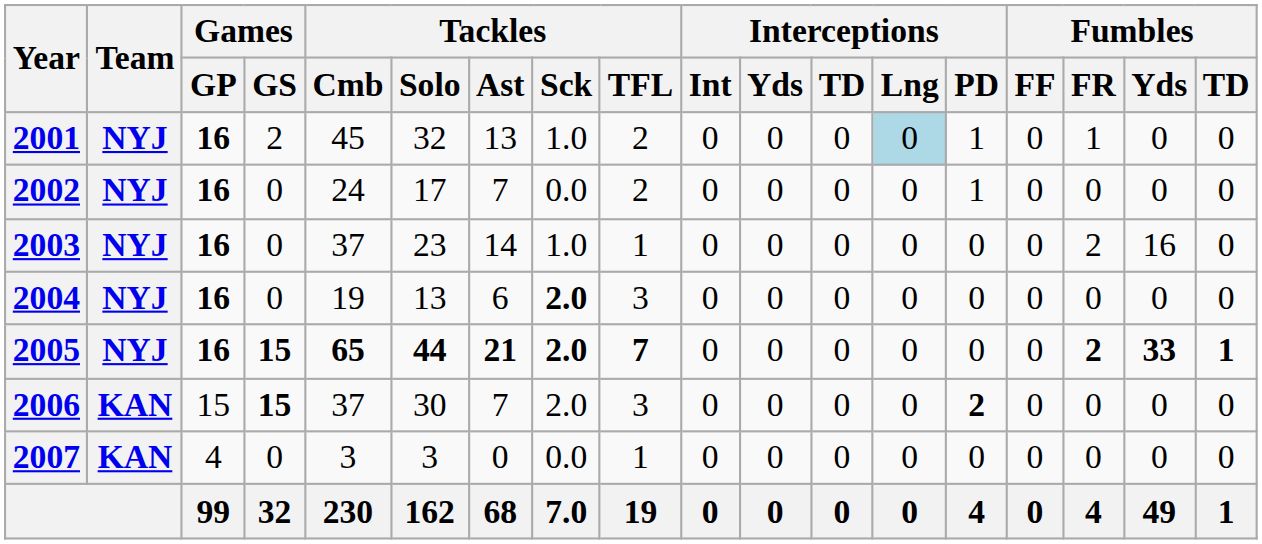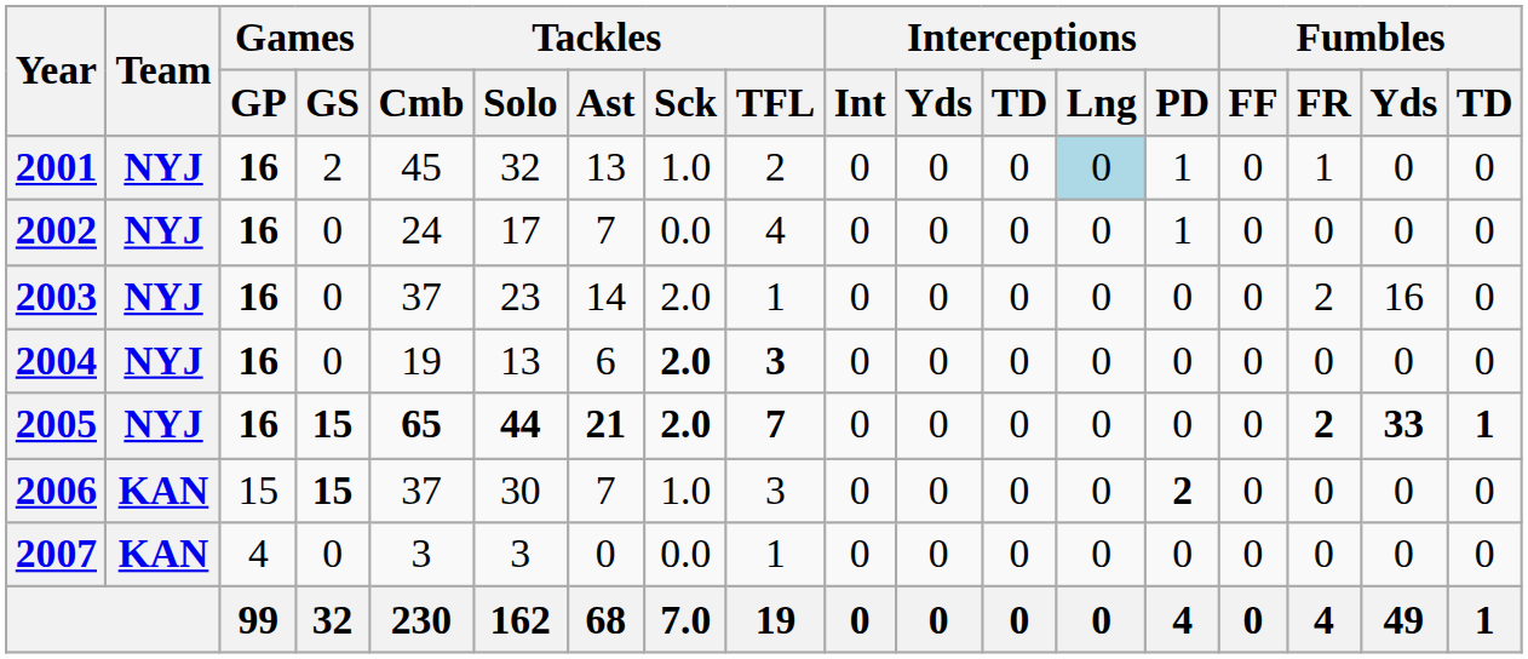 <table class="wikitable" style="text-align:center">
 <tr>
 <th rowspan="2">Year</th>
 <th rowspan="2">Team</th>
 <th colspan="2">Games</th>
 <th colspan="5">Tackles</th>
 <th colspan="5">Interceptions</th>
 <th colspan="4">Fumbles</th>
 </tr>
 <tr>
 <th>GP</th>
 <th>GS</th>
 <th>Cmb</th>
 <th>Solo</th>
 <th>Ast</th>
 <th>Sck</th>
 <th>TFL</th>
 <th>Int</th>
 <th>Yds</th>
 <th>TD</th>
 <th>Lng</th>
 <th>PD</th>
 <th>FF</th>
 <th>FR</th>
 <th>Yds</th>
 <th>TD</th>
 </tr>
 <tr>
 <th><a href='#'>2001</a></th>
 <th><a href='#'>NYJ</a></th>
 <td><strong>16</strong></td>
 <td>2</td>
 <td>45</td>
 <td>32</td>
 <td>13</td>
 <td>1.0</td>
 <td>2</td>
 <td>0</td>
 <td>0</td>
 <td>0</td>
 <td style="background: lightblue;">0</td>
 <td>1</td>
 <td>0</td>
 <td>1</td>
 <td>0</td>
 <td>0</td>
 </tr>
 <tr>
 <th><a href='#'>2002</a></th>
 <th><a href='#'>NYJ</a></th>
 <td><strong>16</strong></td>
 <td>0</td>
 <td>24</td>
 <td>17</td>
 <td>7</td>
 <td>0.0</td>
-<td>2</td>
+<td>4</td>
 <td>0</td>
 <td>0</td>
 <td>0</td>
 <td>0</td>
 <td>1</td>
 <td>0</td>
 <td>0</td>
 <td>0</td>
 <td>0</td>
 </tr>
 <tr>
 <th><a href='#'>2003</a></th>
 <th><a href='#'>NYJ</a></th>
 <td><strong>16</strong></td>
 <td>0</td>
 <td>37</td>
 <td>23</td>
 <td>14</td>
-<td>1.0</td>
+<td>2.0</td>
 <td>1</td>
 <td>0</td>
 <td>0</td>
 <td>0</td>
 <td>0</td>
 <td>0</td>
 <td>0</td>
 <td>2</td>
 <td>16</td>
 <td>0</td>
 </tr>
 <tr>
 <th><a href='#'>2004</a></th>
 <th><a href='#'>NYJ</a></th>
 <td><strong>16</strong></td>
 <td>0</td>
 <td>19</td>
 <td>13</td>
 <td>6</td>
 <td><strong>2.0</strong></td>
-<td>3</td>
+<td><strong>3</strong></td>
 <td>0</td>
 <td>0</td>
 <td>0</td>
 <td>0</td>
 <td>0</td>
 <td>0</td>
 <td>0</td>
 <td>0</td>
 <td>0</td>
 </tr>
 <tr>
 <th><a href='#'>2005</a></th>
 <th><a href='#'>NYJ</a></th>
 <td><strong>16</strong></td>
 <td><strong>15</strong></td>
 <td><strong>65</strong></td>
 <td><strong>44</strong></td>
 <td><strong>21</strong></td>
 <td><strong>2.0</strong></td>
 <td><strong>7</strong></td>
 <td>0</td>
 <td>0</td>
 <td>0</td>
 <td>0</td>
 <td>0</td>
 <td>0</td>
 <td><strong>2</strong></td>
 <td><strong>33</strong></td>
 <td><strong>1</strong></td>
 </tr>
 <tr>
 <th><a href='#'>2006</a></th>
 <th><a href='#'>KAN</a></th>
 <td>15</td>
 <td><strong>15</strong></td>
 <td>37</td>
 <td>30</td>
 <td>7</td>
-<td>2.0</td>
+<td>1.0</td>
 <td>3</td>
 <td>0</td>
 <td>0</td>
 <td>0</td>
 <td>0</td>
 <td><strong>2</strong></td>
 <td>0</td>
 <td>0</td>
 <td>0</td>
 <td>0</td>
 </tr>
 <tr>
 <th><a href='#'>2007</a></th>
 <th><a href='#'>KAN</a></th>
 <td>4</td>
 <td>0</td>
 <td>3</td>
 <td>3</td>
 <td>0</td>
 <td>0.0</td>
 <td>1</td>
 <td>0</td>
 <td>0</td>
 <td>0</td>
 <td>0</td>
 <td>0</td>
 <td>0</td>
 <td>0</td>
 <td>0</td>
 <td>0</td>
 </tr>
 <tr>
 <th colspan="2"></th>
 <th>99</th>
 <th>32</th>
 <th>230</th>
 <th>162</th>
 <th>68</th>
 <th>7.0</th>
 <th>19</th>
 <th>0</th>
 <th>0</th>
 <th>0</th>
 <th>0</th>
 <th>4</th>
 <th>0</th>
 <th>4</th>
 <th>49</th>
 <th>1</th>
 </tr>
 </table>
